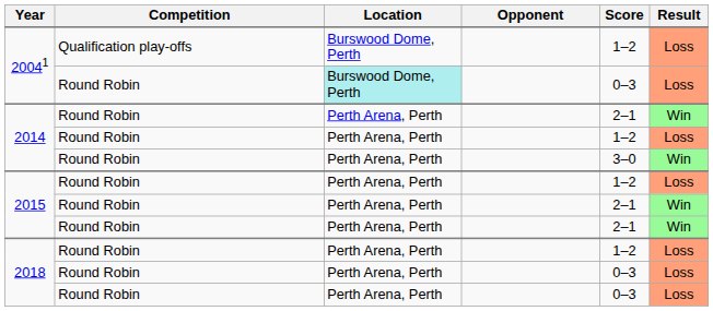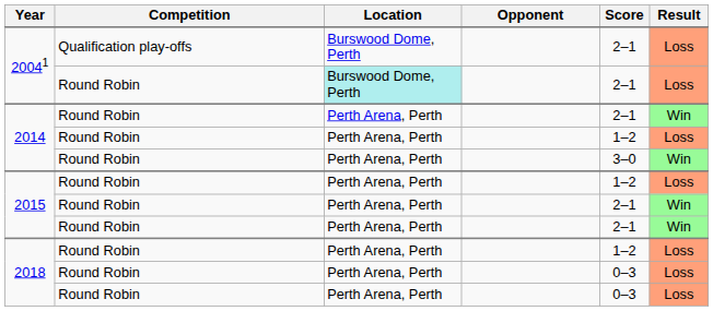 <table class="wikitable">
 <tr>
 <th style="width:50px;">Year</th>
 <th style="width:300px;">Competition</th>
 <th style="width:150px;">Location</th>
 <th style="width:150px;">Opponent</th>
 <th style="width:50px;">Score</th>
 <th style="width:60px;">Result</th>
 </tr>
 <tr style="border-top:2px solid gray;">
 <td style="text-align:center;" rowspan=2><a href='#'>2004</a><sup>1</sup></td>
 <td>Qualification play-offs</td>
 <td><a href='#'>Burswood Dome</a>, <a href='#'>Perth</a></td>
 <td></td>
-<td style="text-align:center;">1–2</td>
+<td style="text-align:center;">2–1</td>
 <td style="background:#ffa07a; text-align:center;">Loss</td>
 </tr>
 <tr>
 <td>Round Robin</td>
 <td style="background: paleturquoise;">Burswood Dome, Perth</td>
 <td></td>
-<td style="text-align:center;">0–3</td>
+<td style="text-align:center;">2–1</td>
 <td style="background:#ffa07a; text-align:center;">Loss</td>
 </tr>
 <tr style="border-top:2px solid gray;">
 <td style="text-align:center;" rowspan=3><a href='#'>2014</a></td>
 <td>Round Robin</td>
 <td><a href='#'>Perth Arena</a>, Perth</td>
 <td></td>
 <td style="text-align:center;">2–1</td>
 <td style="background:#98fb98; text-align:center;">Win</td>
 </tr>
 <tr>
 <td>Round Robin</td>
 <td>Perth Arena, Perth</td>
 <td></td>
 <td style="text-align:center;">1–2</td>
 <td style="background:#ffa07a; text-align:center;">Loss</td>
 </tr>
 <tr>
 <td>Round Robin</td>
 <td>Perth Arena, Perth</td>
 <td></td>
 <td style="text-align:center;">3–0</td>
 <td style="background:#98fb98; text-align:center;">Win</td>
 </tr>
 <tr style="border-top:2px solid gray;">
 <td style="text-align:center;" rowspan=3><a href='#'>2015</a></td>
 <td>Round Robin</td>
 <td>Perth Arena, Perth</td>
 <td></td>
 <td style="text-align:center;">1–2</td>
 <td style="background:#ffa07a; text-align:center;">Loss</td>
 </tr>
 <tr>
 <td>Round Robin</td>
 <td>Perth Arena, Perth</td>
 <td></td>
 <td style="text-align:center;">2–1</td>
 <td style="background:#98fb98; text-align:center;">Win</td>
 </tr>
 <tr>
 <td>Round Robin</td>
 <td>Perth Arena, Perth</td>
 <td></td>
 <td style="text-align:center;">2–1</td>
 <td style="background:#98fb98; text-align:center;">Win</td>
 </tr>
 <tr style="border-top:2px solid gray;">
 <td style="text-align:center;" rowspan=3><a href='#'>2018</a></td>
 <td>Round Robin</td>
 <td>Perth Arena, Perth</td>
 <td></td>
 <td style="text-align:center;">1–2</td>
 <td style="background:#ffa07a; text-align:center;">Loss</td>
 </tr>
 <tr>
 <td>Round Robin</td>
 <td>Perth Arena, Perth</td>
 <td></td>
 <td style="text-align:center;">0–3</td>
 <td style="background:#ffa07a; text-align:center;">Loss</td>
 </tr>
 <tr>
 <td>Round Robin</td>
 <td>Perth Arena, Perth</td>
 <td></td>
 <td style="text-align:center;">0–3</td>
 <td style="background:#ffa07a; text-align:center;">Loss</td>
 </tr>
 </table>
